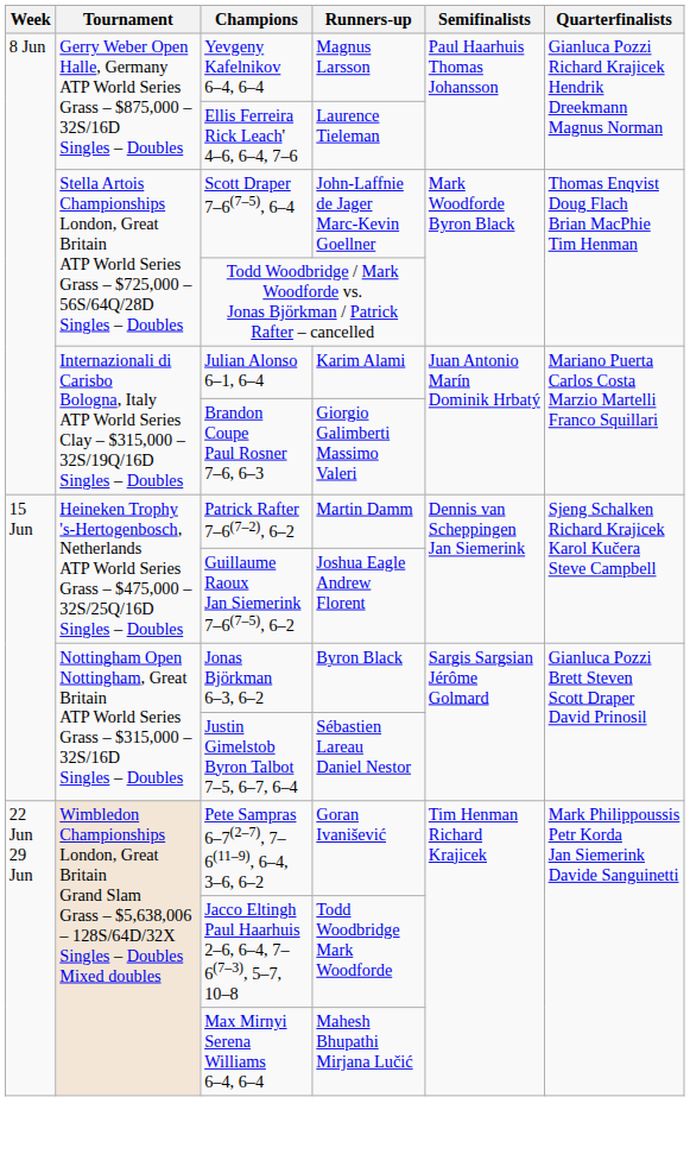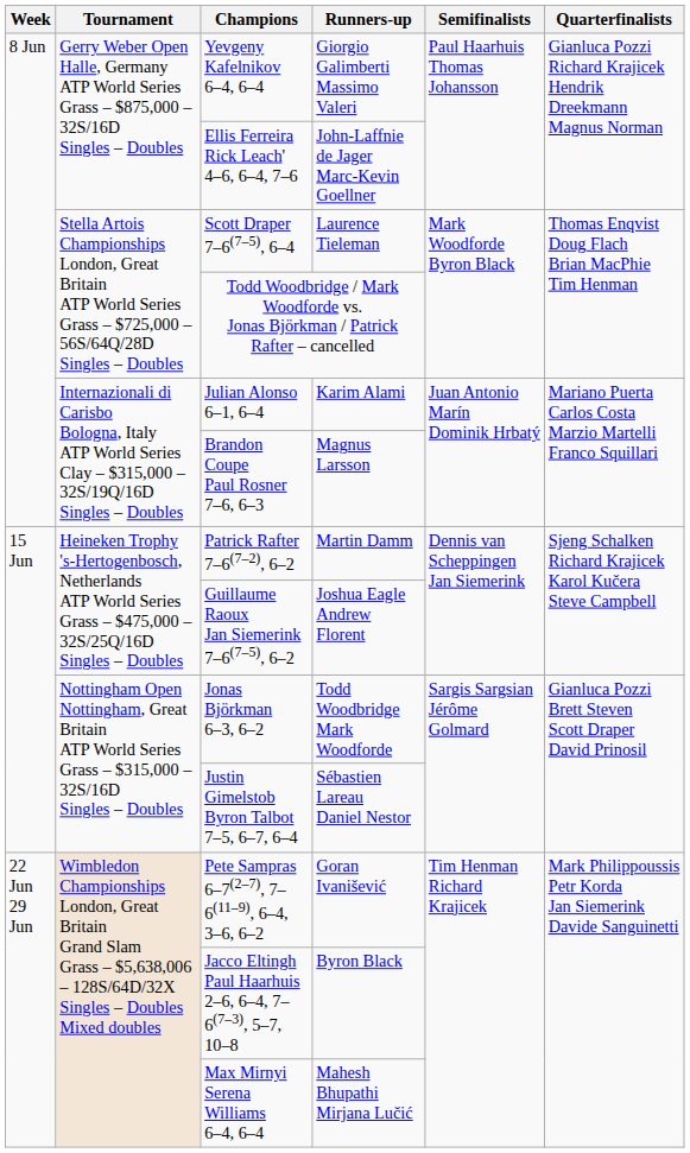 <table class=wikitable style=font-size:95%>
 <tr>
 <th style="width:48px;">Week</th>
 <th style="width:260px;">Tournament</th>
 <th style="width:190px;">Champions</th>
 <th style="width:190px;">Runners-up</th>
 <th style="width:190px;">Semifinalists</th>
 <th style="width:190px;">Quarterfinalists</th>
 </tr>
 <tr valign=top>
 <td rowspan=6>8 Jun</td>
 <td rowspan=2><a href='#'>Gerry Weber Open</a><br><a href='#'>Halle</a>, Germany <br>ATP World Series<br>Grass – $875,000 – 32S/16D<br><a href='#'>Singles</a> – <a href='#'>Doubles</a></td>
 <td> <a href='#'>Yevgeny Kafelnikov</a><br>6–4, 6–4</td>
-<td> <a href='#'>Magnus Larsson</a></td>
+<td> <a href='#'>Giorgio Galimberti</a><br> <a href='#'>Massimo Valeri</a></td>
 <td rowspan=2> <a href='#'>Paul Haarhuis</a><br>  <a href='#'>Thomas Johansson</a></td>
 <td rowspan=2> <a href='#'>Gianluca Pozzi</a><br> <a href='#'>Richard Krajicek</a><br> <a href='#'>Hendrik Dreekmann</a><br> <a href='#'>Magnus Norman</a></td>
 </tr>
 <tr valign=top>
 <td> <a href='#'>Ellis Ferreira</a><br> <a href='#'>Rick Leach</a>'<br>4–6, 6–4, 7–6</td>
-<td> <a href='#'>Laurence Tieleman</a></td>
+<td> <a href='#'>John-Laffnie de Jager</a><br> <a href='#'>Marc-Kevin Goellner</a></td>
 </tr>
 <tr valign=top>
 <td rowspan=2><a href='#'>Stella Artois Championships</a><br>London, Great Britain <br>ATP World Series<br>Grass – $725,000 – 56S/64Q/28D<br><a href='#'>Singles</a> – <a href='#'>Doubles</a></td>
 <td> <a href='#'>Scott Draper</a><br>7–6<sup>(7–5)</sup>, 6–4</td>
-<td> <a href='#'>John-Laffnie de Jager</a><br> <a href='#'>Marc-Kevin Goellner</a></td>
+<td> <a href='#'>Laurence Tieleman</a></td>
 <td rowspan=2> <a href='#'>Mark Woodforde</a><br>  <a href='#'>Byron Black</a></td>
 <td rowspan=2> <a href='#'>Thomas Enqvist</a><br> <a href='#'>Doug Flach</a><br> <a href='#'>Brian MacPhie</a><br> <a href='#'>Tim Henman</a></td>
 </tr>
 <tr valign=top>
 <td colspan=2 align=center> <a href='#'>Todd Woodbridge</a> /  <a href='#'>Mark Woodforde</a> vs.<br> <a href='#'>Jonas Björkman</a> /  <a href='#'>Patrick Rafter</a> – cancelled</td>
 </tr>
 <tr valign=top>
 <td rowspan=2><a href='#'>Internazionali di Carisbo</a><br><a href='#'>Bologna</a>, Italy <br>ATP World Series<br>Clay – $315,000 – 32S/19Q/16D<br><a href='#'>Singles</a> – <a href='#'>Doubles</a></td>
 <td> <a href='#'>Julian Alonso</a><br>6–1, 6–4</td>
 <td> <a href='#'>Karim Alami</a></td>
 <td rowspan=2> <a href='#'>Juan Antonio Marín</a><br>  <a href='#'>Dominik Hrbatý</a></td>
 <td rowspan=2> <a href='#'>Mariano Puerta</a><br> <a href='#'>Carlos Costa</a><br> <a href='#'>Marzio Martelli</a><br> <a href='#'>Franco Squillari</a></td>
 </tr>
 <tr valign=top>
 <td> <a href='#'>Brandon Coupe</a><br> <a href='#'>Paul Rosner</a><br>7–6, 6–3</td>
-<td> <a href='#'>Giorgio Galimberti</a><br> <a href='#'>Massimo Valeri</a></td>
+<td> <a href='#'>Magnus Larsson</a></td>
 </tr>
 <tr valign=top>
 <td rowspan=4>15 Jun</td>
 <td rowspan=2><a href='#'>Heineken Trophy</a><br><a href='#'>'s-Hertogenbosch</a>, Netherlands<br>ATP World Series<br>Grass – $475,000 – 32S/25Q/16D<br><a href='#'>Singles</a> – <a href='#'>Doubles</a></td>
 <td> <a href='#'>Patrick Rafter</a><br>7–6<sup>(7–2)</sup>, 6–2</td>
 <td> <a href='#'>Martin Damm</a></td>
 <td rowspan=2> <a href='#'>Dennis van Scheppingen</a><br>  <a href='#'>Jan Siemerink</a></td>
 <td rowspan=2> <a href='#'>Sjeng Schalken</a><br> <a href='#'>Richard Krajicek</a><br> <a href='#'>Karol Kučera</a><br> <a href='#'>Steve Campbell</a></td>
 </tr>
 <tr valign=top>
 <td> <a href='#'>Guillaume Raoux</a><br> <a href='#'>Jan Siemerink</a><br>7–6<sup>(7–5)</sup>, 6–2</td>
 <td> <a href='#'>Joshua Eagle</a><br> <a href='#'>Andrew Florent</a></td>
 </tr>
 <tr valign=top>
 <td rowspan=2><a href='#'>Nottingham Open</a><br><a href='#'>Nottingham</a>, Great Britain <br>ATP World Series<br>Grass – $315,000 – 32S/16D<br><a href='#'>Singles</a> – <a href='#'>Doubles</a></td>
 <td> <a href='#'>Jonas Björkman</a><br>6–3, 6–2</td>
-<td> <a href='#'>Byron Black</a></td>
+<td> <a href='#'>Todd Woodbridge</a><br> <a href='#'>Mark Woodforde</a></td>
 <td rowspan=2> <a href='#'>Sargis Sargsian</a><br>  <a href='#'>Jérôme Golmard</a></td>
 <td rowspan=2> <a href='#'>Gianluca Pozzi</a><br> <a href='#'>Brett Steven</a><br> <a href='#'>Scott Draper</a><br> <a href='#'>David Prinosil</a></td>
 </tr>
 <tr valign=top>
 <td> <a href='#'>Justin Gimelstob</a><br> <a href='#'>Byron Talbot</a><br>7–5, 6–7, 6–4</td>
 <td> <a href='#'>Sébastien Lareau</a><br> <a href='#'>Daniel Nestor</a></td>
 </tr>
 <tr valign=top>
 <td rowspan=3>22 Jun<br>29 Jun</td>
 <td style="background:#f3e6d7;" rowspan="3"><a href='#'>Wimbledon Championships</a><br> London, Great Britain<br>Grand Slam<br>Grass – $5,638,006 – 128S/64D/32X<br><a href='#'>Singles</a> – <a href='#'>Doubles</a> <br> <a href='#'>Mixed doubles</a></td>
 <td> <a href='#'>Pete Sampras</a><br>6–7<sup>(2–7)</sup>, 7–6<sup>(11–9)</sup>, 6–4, 3–6, 6–2</td>
 <td> <a href='#'>Goran Ivanišević</a></td>
 <td rowspan=3> <a href='#'>Tim Henman</a><br> <a href='#'>Richard Krajicek</a></td>
 <td rowspan=3> <a href='#'>Mark Philippoussis</a> <br> <a href='#'>Petr Korda</a><br> <a href='#'>Jan Siemerink</a><br> <a href='#'>Davide Sanguinetti</a></td>
 </tr>
 <tr valign=top>
 <td> <a href='#'>Jacco Eltingh</a><br> <a href='#'>Paul Haarhuis</a><br>2–6, 6–4, 7–6<sup>(7–3)</sup>, 5–7, 10–8</td>
-<td> <a href='#'>Todd Woodbridge</a><br> <a href='#'>Mark Woodforde</a></td>
+<td> <a href='#'>Byron Black</a></td>
 </tr>
 <tr valign=top>
 <td> <a href='#'>Max Mirnyi</a><br> <a href='#'>Serena Williams</a><br>6–4, 6–4</td>
 <td> <a href='#'>Mahesh Bhupathi</a><br> <a href='#'>Mirjana Lučić</a></td>
 </tr>
 </table>
